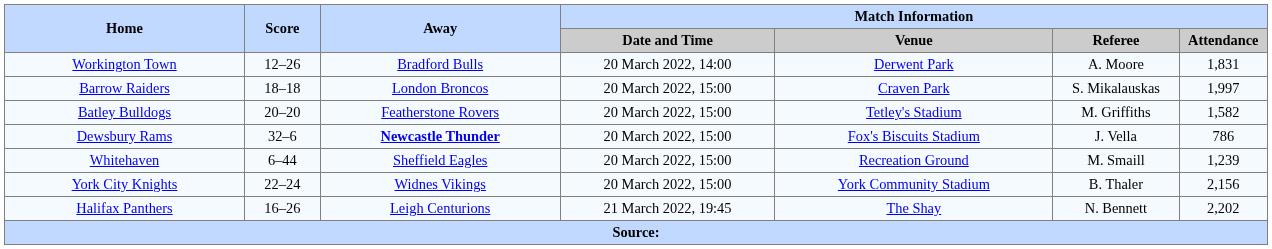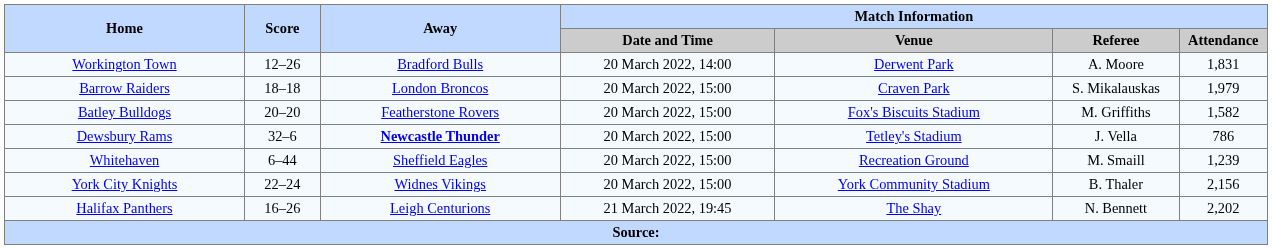 <table border=1 style="border-collapse:collapse; font-size:90%; text-align:center;" cellpadding=3 cellspacing=0 width=100%>
 <tr style="background:#c1d8ff;">
 <th scope="col" rowspan=2 width=19%>Home</th>
 <th scope="col" rowspan=2 width=6%>Score</th>
 <th scope="col" rowspan=2 width=19%>Away</th>
 <th colspan=4>Match Information</th>
 </tr>
 <tr style="background:#cccccc;">
 <th scope="col" width=17%>Date and Time</th>
 <th scope="col" width=22%>Venue</th>
 <th scope="col" width=10%>Referee</th>
 <th scope="col" width=7%>Attendance</th>
 </tr>
 <tr style="background:#f5faff;">
 <td> <a href='#'>Workington Town</a></td>
 <td>12–26</td>
 <td> <a href='#'>Bradford Bulls</a></td>
 <td>20 March 2022, 14:00</td>
 <td><a href='#'>Derwent Park</a></td>
 <td>A. Moore</td>
 <td>1,831</td>
 </tr>
 <tr style="background:#f5faff;">
 <td> <a href='#'>Barrow Raiders</a></td>
 <td>18–18</td>
 <td> <a href='#'>London Broncos</a></td>
 <td>20 March 2022, 15:00</td>
 <td><a href='#'>Craven Park</a></td>
 <td>S. Mikalauskas</td>
-<td>1,997</td>
+<td>1,979</td>
 </tr>
 <tr style="background:#f5faff;">
 <td> <a href='#'>Batley Bulldogs</a></td>
 <td>20–20</td>
 <td> <a href='#'>Featherstone Rovers</a></td>
 <td>20 March 2022, 15:00</td>
-<td><a href='#'>Tetley's Stadium</a></td>
+<td><a href='#'>Fox's Biscuits Stadium</a></td>
 <td>M. Griffiths</td>
 <td>1,582</td>
 </tr>
 <tr style="background:#f5faff;">
 <td> <a href='#'>Dewsbury Rams</a></td>
 <td>32–6</td>
 <td><strong> <a href='#'>Newcastle Thunder</a></strong></td>
 <td>20 March 2022, 15:00</td>
-<td><a href='#'>Fox's Biscuits Stadium</a></td>
+<td><a href='#'>Tetley's Stadium</a></td>
 <td>J. Vella</td>
 <td>786</td>
 </tr>
 <tr style="background:#f5faff;">
 <td> <a href='#'>Whitehaven</a></td>
 <td>6–44</td>
 <td> <a href='#'>Sheffield Eagles</a></td>
 <td>20 March 2022, 15:00</td>
 <td><a href='#'>Recreation Ground</a></td>
 <td>M. Smaill</td>
 <td>1,239</td>
 </tr>
 <tr style="background:#f5faff;">
 <td> <a href='#'>York City Knights</a></td>
 <td>22–24</td>
 <td> <a href='#'>Widnes Vikings</a></td>
 <td>20 March 2022, 15:00</td>
 <td><a href='#'>York Community Stadium</a></td>
 <td>B. Thaler</td>
 <td>2,156</td>
 </tr>
 <tr style="background:#f5faff;">
 <td> <a href='#'>Halifax Panthers</a></td>
 <td>16–26</td>
 <td> <a href='#'>Leigh Centurions</a></td>
 <td>21 March 2022, 19:45</td>
 <td><a href='#'>The Shay</a></td>
 <td>N. Bennett</td>
 <td>2,202</td>
 </tr>
 <tr style="background:#c1d8ff;">
 <th colspan=7>Source:</th>
 </tr>
 </table>
